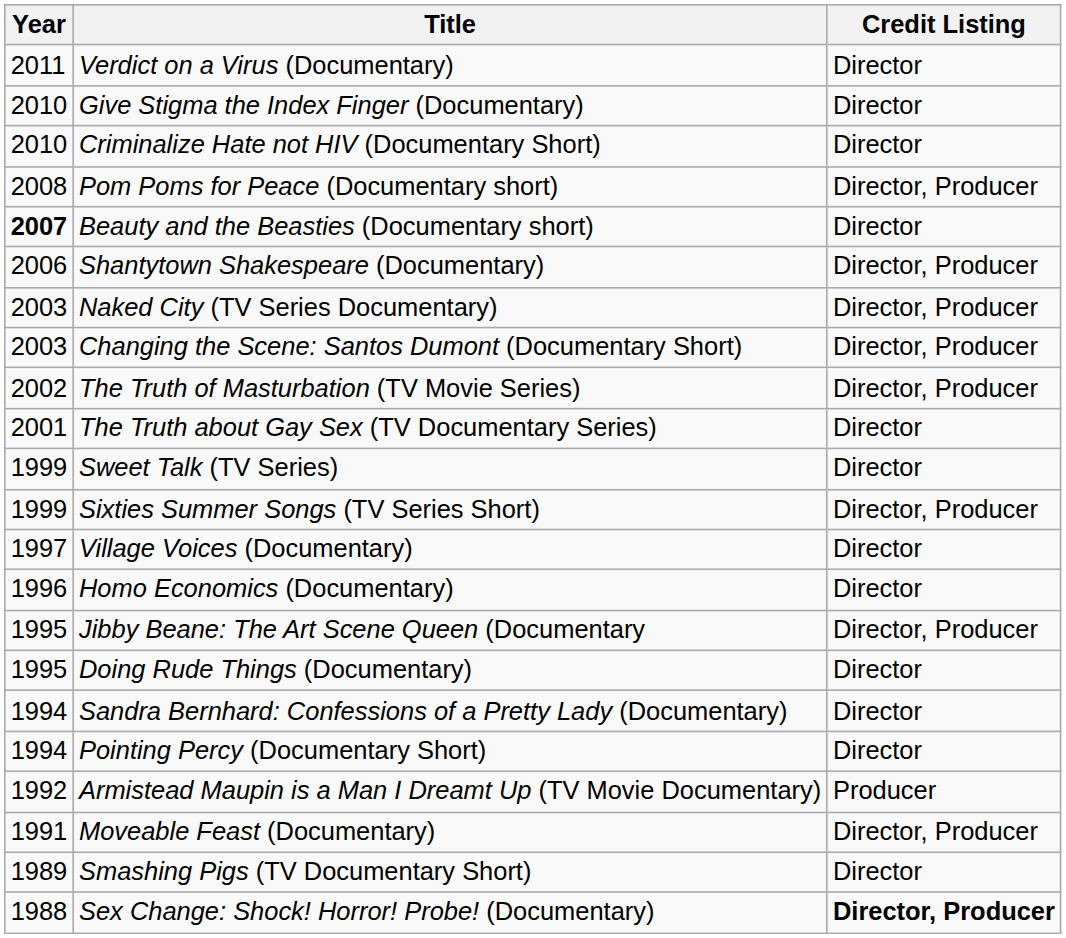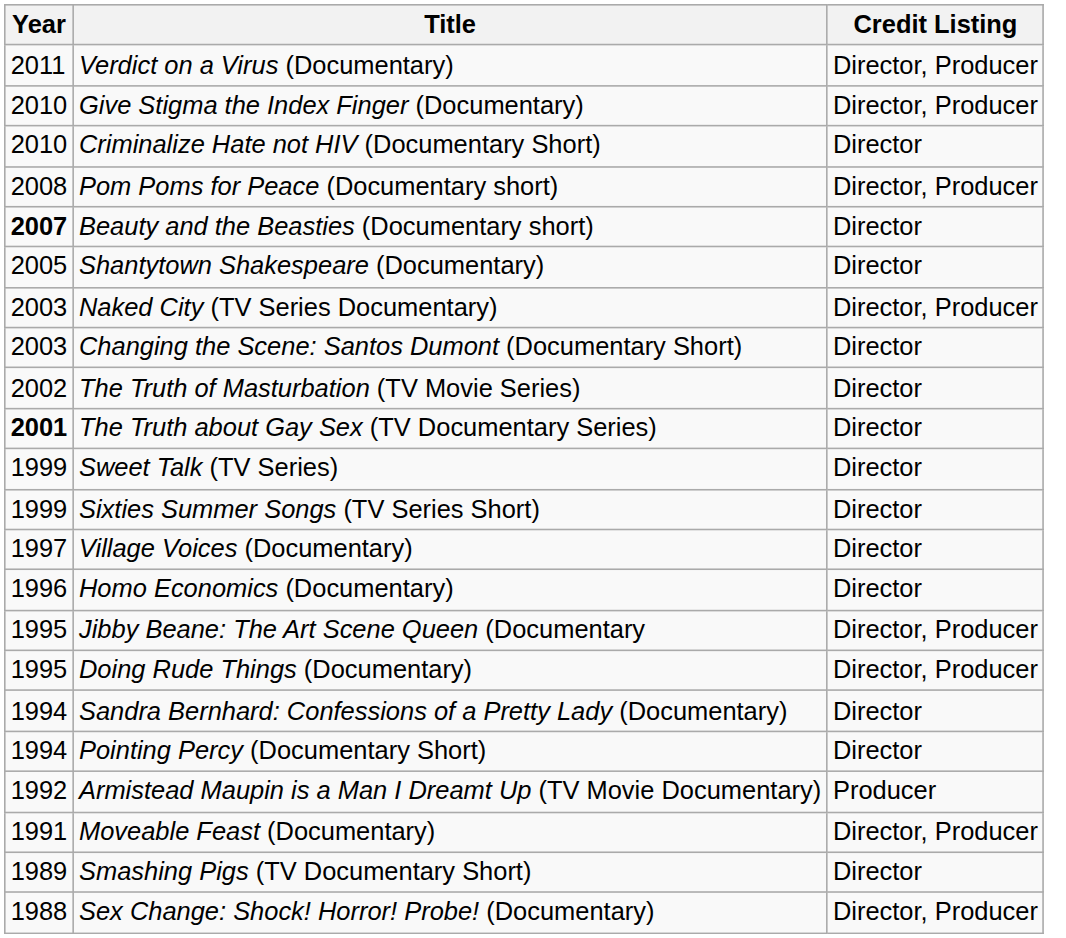 <table class="wikitable">
 <tr>
 <th>Year</th>
 <th>Title</th>
 <th>Credit Listing</th>
 </tr>
 <tr>
 <td>2011</td>
 <td><em>Verdict on a Virus</em> (Documentary)</td>
-<td>Director</td>
+<td>Director, Producer</td>
 </tr>
 <tr>
 <td>2010</td>
 <td><em>Give Stigma the Index Finger</em> (Documentary)</td>
-<td>Director</td>
+<td>Director, Producer</td>
 </tr>
 <tr>
 <td>2010</td>
 <td><em>Criminalize Hate not HIV</em> (Documentary Short)</td>
 <td>Director</td>
 </tr>
 <tr>
 <td>2008</td>
 <td><em>Pom Poms for Peace</em> (Documentary short)</td>
 <td>Director, Producer</td>
 </tr>
 <tr>
 <td><strong>2007</strong></td>
 <td><em>Beauty and the Beasties</em> (Documentary short)</td>
 <td>Director</td>
 </tr>
 <tr>
-<td>2006</td>
+<td>2005</td>
 <td><em>Shantytown Shakespeare</em> (Documentary)</td>
-<td>Director, Producer</td>
+<td>Director</td>
 </tr>
 <tr>
 <td>2003</td>
 <td><em>Naked City</em> (TV Series Documentary)</td>
 <td>Director, Producer</td>
 </tr>
 <tr>
 <td>2003</td>
 <td><em>Changing the Scene: Santos Dumont</em> (Documentary Short)</td>
-<td>Director, Producer</td>
+<td>Director</td>
 </tr>
 <tr>
 <td>2002</td>
 <td><em>The Truth of Masturbation</em> (TV Movie Series)</td>
-<td>Director, Producer</td>
+<td>Director</td>
 </tr>
 <tr>
-<td>2001</td>
+<td><strong>2001</strong></td>
 <td><em>The Truth about Gay Sex</em> (TV Documentary Series)</td>
 <td>Director</td>
 </tr>
 <tr>
 <td>1999</td>
 <td><em>Sweet Talk</em> (TV Series)</td>
 <td>Director</td>
 </tr>
 <tr>
 <td>1999</td>
 <td><em>Sixties Summer Songs</em> (TV Series Short)</td>
-<td>Director, Producer</td>
+<td>Director</td>
 </tr>
 <tr>
 <td>1997</td>
 <td><em>Village Voices</em> (Documentary)</td>
 <td>Director</td>
 </tr>
 <tr>
 <td>1996</td>
 <td><em>Homo Economics</em> (Documentary)</td>
 <td>Director</td>
 </tr>
 <tr>
 <td>1995</td>
 <td><em>Jibby Beane: The Art Scene Queen</em> (Documentary</td>
 <td>Director, Producer</td>
 </tr>
 <tr>
 <td>1995</td>
 <td><em>Doing Rude Things</em> (Documentary)</td>
-<td>Director</td>
+<td>Director, Producer</td>
 </tr>
 <tr>
 <td>1994</td>
 <td><em>Sandra Bernhard: Confessions of a Pretty Lady</em> (Documentary)</td>
 <td>Director</td>
 </tr>
 <tr>
 <td>1994</td>
 <td><em>Pointing Percy</em> (Documentary Short)</td>
 <td>Director</td>
 </tr>
 <tr>
 <td>1992</td>
 <td><em>Armistead Maupin is a Man I Dreamt Up</em> (TV Movie Documentary)</td>
 <td>Producer</td>
 </tr>
 <tr>
 <td>1991</td>
 <td><em>Moveable Feast</em> (Documentary)</td>
 <td>Director, Producer</td>
 </tr>
 <tr>
 <td>1989</td>
 <td><em>Smashing Pigs</em> (TV Documentary Short)</td>
 <td>Director</td>
 </tr>
 <tr>
 <td>1988</td>
 <td><em>Sex Change: Shock! Horror! Probe!</em> (Documentary)</td>
-<td><strong>Director, Producer</strong></td>
+<td>Director, Producer</td>
 </tr>
 </table>
